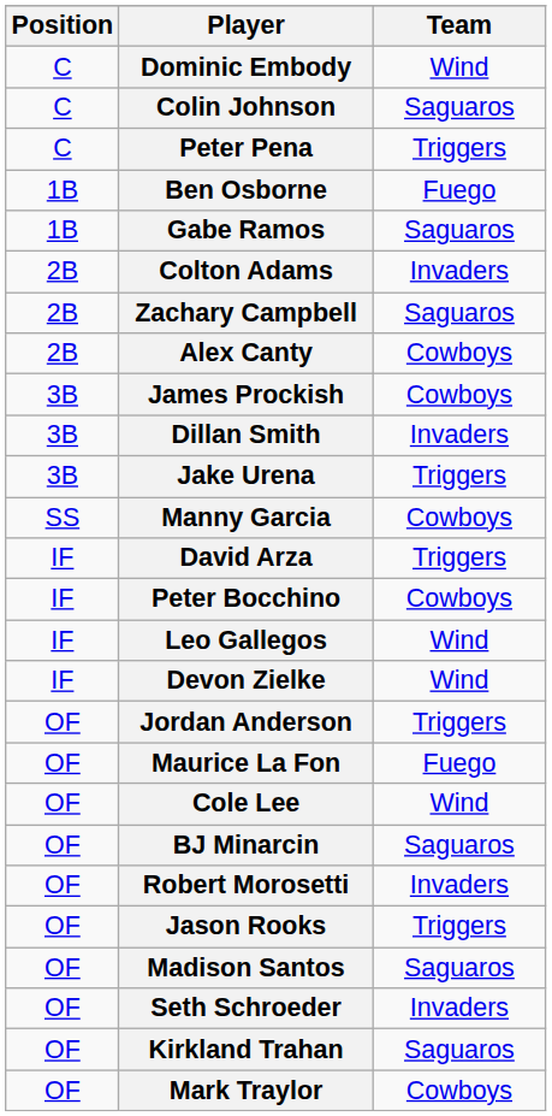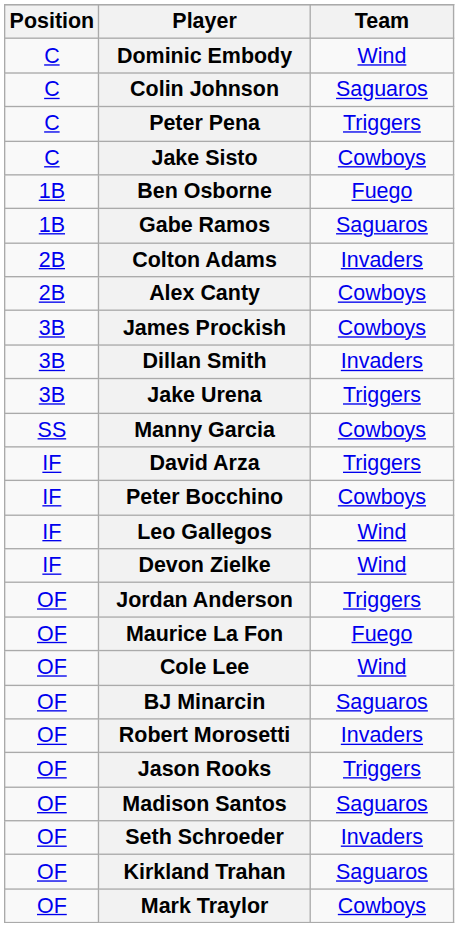 <table class="wikitable sortable plainrowheaders" style="text-align:center;">
 <tr>
 </tr>
 <tr>
 <th scope="col">Position</th>
 <th scope="col" style="width:150px;">Player</th>
 <th scope="col" style="width:100px;">Team</th>
 </tr>
 <tr>
 <td><a href='#'>C</a></td>
 <th scope="row" style="text-align:center">Dominic Embody</th>
 <td><a href='#'>Wind</a></td>
 </tr>
 <tr>
 <td><a href='#'>C</a></td>
 <th scope="row" style="text-align:center">Colin Johnson</th>
 <td><a href='#'>Saguaros</a></td>
 </tr>
 <tr>
 <td><a href='#'>C</a></td>
 <th scope="row" style="text-align:center">Peter Pena</th>
 <td><a href='#'>Triggers</a></td>
 </tr>
 <tr>
+<td><a href='#'>C</a></td>
+<th scope="row" style="text-align:center">Jake Sisto</th>
+<td><a href='#'>Cowboys</a></td>
+</tr>
+<tr>
 <td><a href='#'>1B</a></td>
 <th scope="row" style="text-align:center">Ben Osborne</th>
 <td><a href='#'>Fuego</a></td>
 </tr>
 <tr>
 <td><a href='#'>1B</a></td>
 <th scope="row" style="text-align:center">Gabe Ramos</th>
 <td><a href='#'>Saguaros</a></td>
 </tr>
 <tr>
 <td><a href='#'>2B</a></td>
 <th scope="row" style="text-align:center">Colton Adams</th>
 <td><a href='#'>Invaders</a></td>
-</tr>
-<tr>
-<td><a href='#'>2B</a></td>
-<th scope="row" style="text-align:center">Zachary Campbell</th>
-<td><a href='#'>Saguaros</a></td>
 </tr>
 <tr>
 <td><a href='#'>2B</a></td>
 <th scope="row" style="text-align:center">Alex Canty</th>
 <td><a href='#'>Cowboys</a></td>
 </tr>
 <tr>
 <td><a href='#'>3B</a></td>
 <th scope="row" style="text-align:center">James Prockish</th>
 <td><a href='#'>Cowboys</a></td>
 </tr>
 <tr>
 <td><a href='#'>3B</a></td>
 <th scope="row" style="text-align:center">Dillan Smith</th>
 <td><a href='#'>Invaders</a></td>
 </tr>
 <tr>
 <td><a href='#'>3B</a></td>
 <th scope="row" style="text-align:center">Jake Urena</th>
 <td><a href='#'>Triggers</a></td>
 </tr>
 <tr>
 <td><a href='#'>SS</a></td>
 <th scope="row" style="text-align:center">Manny Garcia</th>
 <td><a href='#'>Cowboys</a></td>
 </tr>
 <tr>
 <td><a href='#'>IF</a></td>
 <th scope="row" style="text-align:center">David Arza</th>
 <td><a href='#'>Triggers</a></td>
 </tr>
 <tr>
 <td><a href='#'>IF</a></td>
 <th scope="row" style="text-align:center">Peter Bocchino</th>
 <td><a href='#'>Cowboys</a></td>
 </tr>
 <tr>
 <td><a href='#'>IF</a></td>
 <th scope="row" style="text-align:center">Leo Gallegos</th>
 <td><a href='#'>Wind</a></td>
 </tr>
 <tr>
 <td><a href='#'>IF</a></td>
 <th scope="row" style="text-align:center">Devon Zielke</th>
 <td><a href='#'>Wind</a></td>
 </tr>
 <tr>
 <td><a href='#'>OF</a></td>
 <th scope="row" style="text-align:center">Jordan Anderson</th>
 <td><a href='#'>Triggers</a></td>
 </tr>
 <tr>
 <td><a href='#'>OF</a></td>
 <th scope="row" style="text-align:center">Maurice La Fon</th>
 <td><a href='#'>Fuego</a></td>
 </tr>
 <tr>
 <td><a href='#'>OF</a></td>
 <th scope="row" style="text-align:center">Cole Lee</th>
 <td><a href='#'>Wind</a></td>
 </tr>
 <tr>
 <td><a href='#'>OF</a></td>
 <th scope="row" style="text-align:center">BJ Minarcin</th>
 <td><a href='#'>Saguaros</a></td>
 </tr>
 <tr>
 <td><a href='#'>OF</a></td>
 <th scope="row" style="text-align:center">Robert Morosetti</th>
 <td><a href='#'>Invaders</a></td>
 </tr>
 <tr>
 <td><a href='#'>OF</a></td>
 <th scope="row" style="text-align:center">Jason Rooks</th>
 <td><a href='#'>Triggers</a></td>
 </tr>
 <tr>
 <td><a href='#'>OF</a></td>
 <th scope="row" style="text-align:center">Madison Santos</th>
 <td><a href='#'>Saguaros</a></td>
 </tr>
 <tr>
 <td><a href='#'>OF</a></td>
 <th scope="row" style="text-align:center">Seth Schroeder</th>
 <td><a href='#'>Invaders</a></td>
 </tr>
 <tr>
 <td><a href='#'>OF</a></td>
 <th scope="row" style="text-align:center">Kirkland Trahan</th>
 <td><a href='#'>Saguaros</a></td>
 </tr>
 <tr>
 <td><a href='#'>OF</a></td>
 <th scope="row" style="text-align:center">Mark Traylor</th>
 <td><a href='#'>Cowboys</a></td>
 </tr>
 </table>
